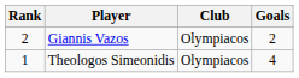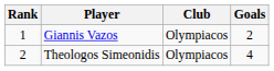 <table class="wikitable" style="text-align:center">
 <tr>
 <th>Rank</th>
 <th>Player</th>
 <th>Club</th>
 <th>Goals</th>
 </tr>
 <tr>
-<td>2</td>
+<td>1</td>
 <td align="left"> <a href='#'>Giannis Vazos</a></td>
 <td align="left">Olympiacos</td>
 <td>2</td>
 </tr>
 <tr>
-<td>1</td>
+<td>2</td>
 <td align="left"> Theologos Simeonidis</td>
 <td align="left">Olympiacos</td>
 <td>4</td>
 </tr>
 </table>
